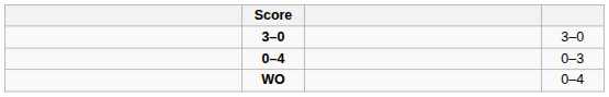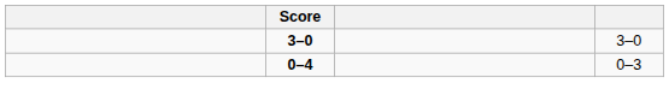 <table class="wikitable" style="text-align: center; ">
 <tr>
 <th align="right" width="270"></th>
 <th width="65">Score</th>
 <th align="left" width="270"></th>
 <th width="65"></th>
 </tr>
 <tr>
 <td align="left"><strong></strong></td>
 <td><strong>3–0</strong></td>
 <td align="left"></td>
 <td>3–0 <strong></strong></td>
 </tr>
 <tr>
 <td align="left"></td>
 <td><strong>0–4</strong></td>
 <td align="left"><strong></strong></td>
 <td>0–3 <strong></strong></td>
 </tr>
-<tr>
-<td align="left"></td>
-<td><strong>WO</strong></td>
-<td align="left"><strong></strong></td>
-<td>0–4 <strong></strong></td>
-</tr>
 </table>
